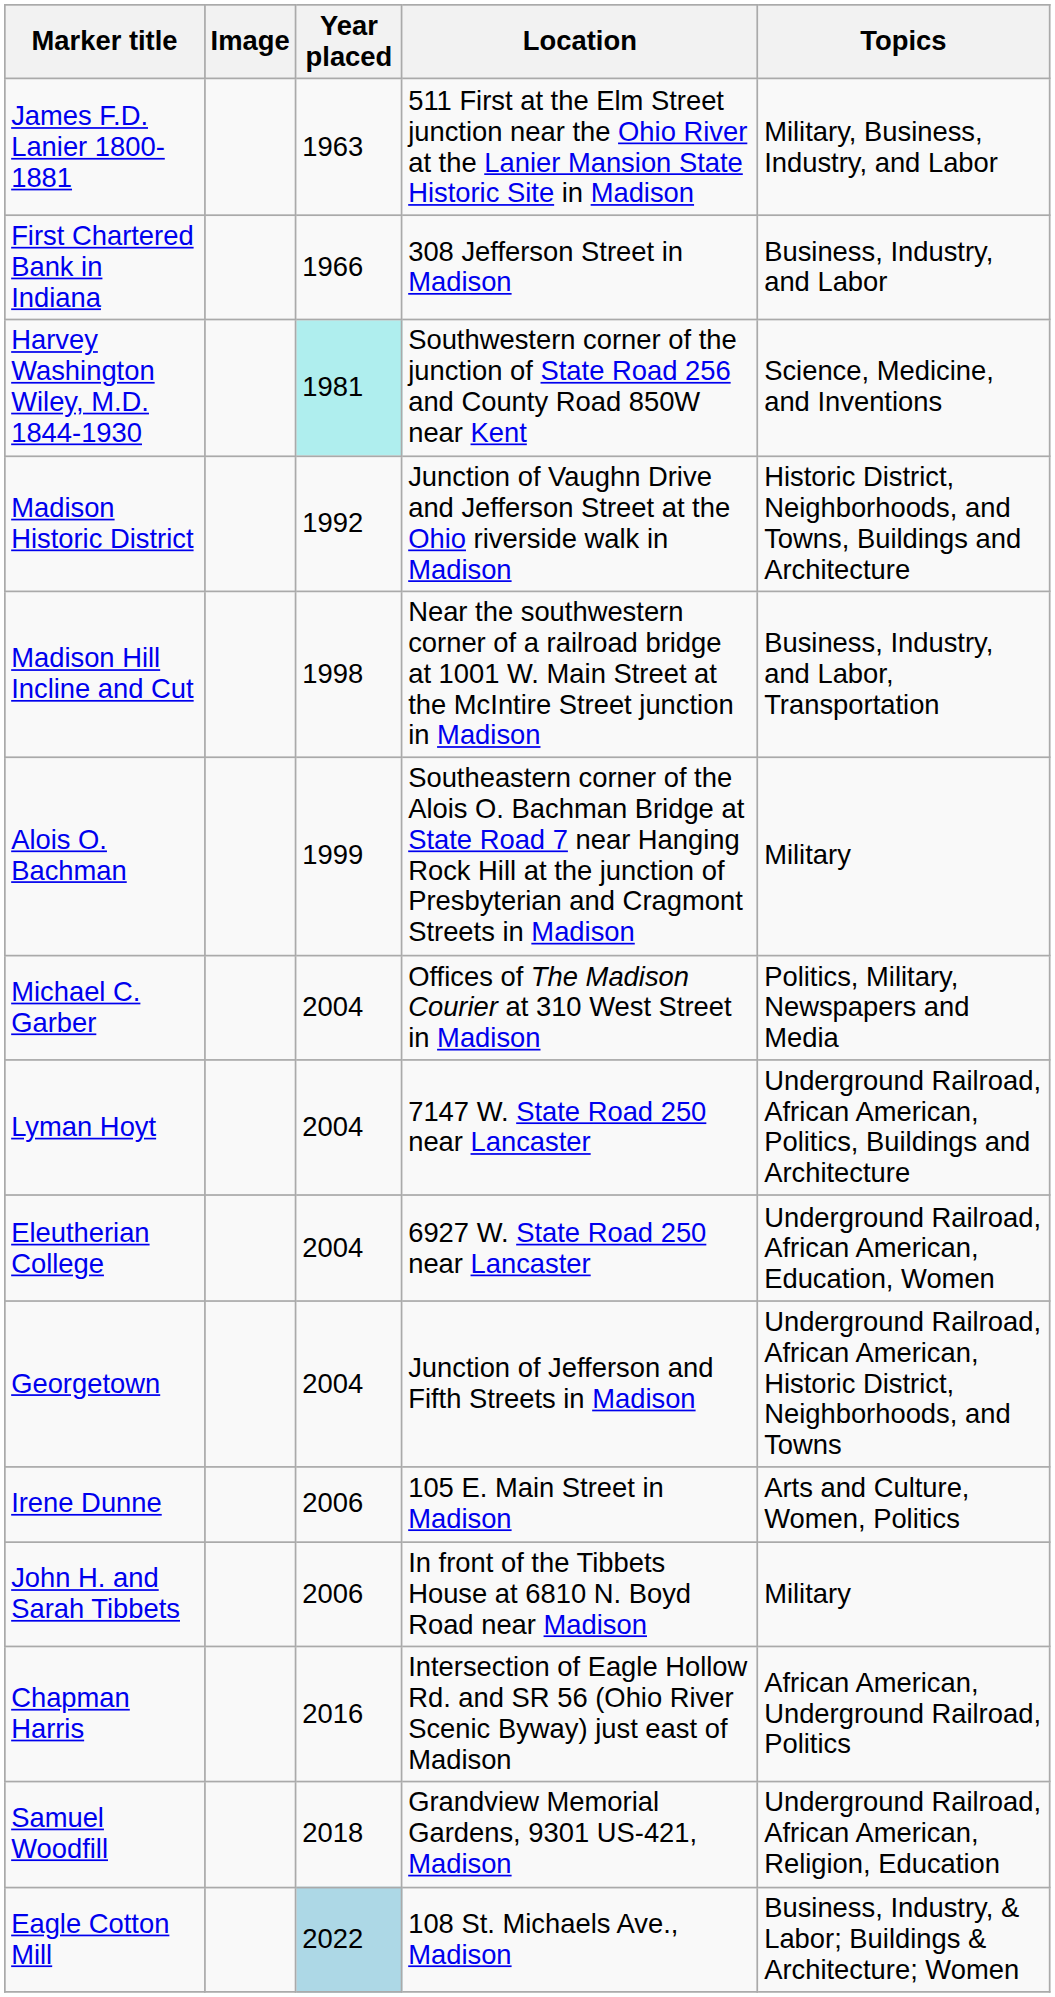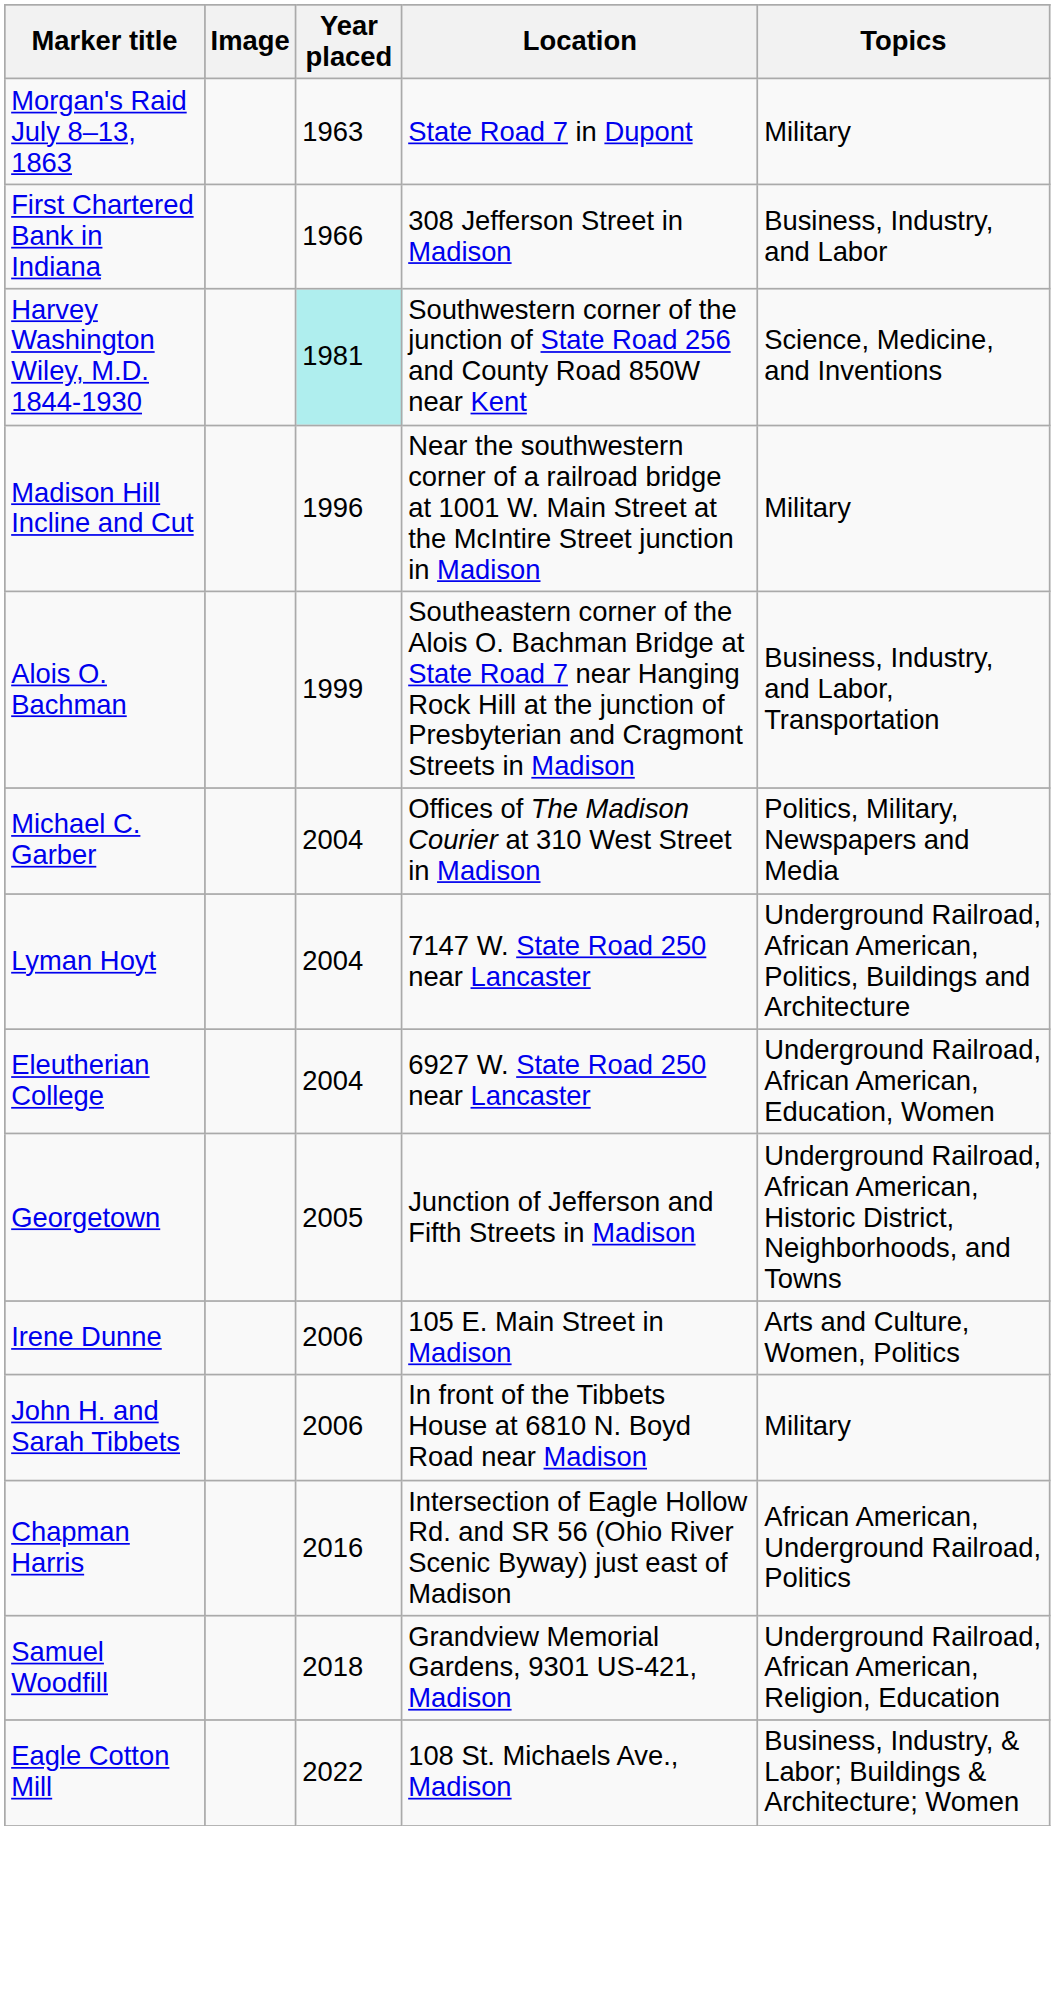 <table class="wikitable sortable" style="width:98%">
 <tr>
 <th>Marker title</th>
 <th class="unsortable">Image</th>
 <th>Year placed</th>
 <th>Location</th>
 <th>Topics</th>
 </tr>
-<tr ->
-<td><a href='#'>James F.D. Lanier 1800-1881</a></td>
+<tr>
+<td><a href='#'>Morgan's Raid July 8–13, 1863</a></td>
 <td></td>
 <td>1963</td>
-<td>511 First at the Elm Street junction near the <a href='#'>Ohio River</a> at the <a href='#'>Lanier Mansion State Historic Site</a> in <a href='#'>Madison</a><br><small></small></td>
-<td>Military, Business, Industry, and Labor</td>
+<td><a href='#'>State Road 7</a> in <a href='#'>Dupont</a><br><small></small></td>
+<td>Military</td>
 </tr>
 <tr ->
 <td><a href='#'>First Chartered Bank in Indiana</a></td>
 <td></td>
 <td>1966</td>
 <td>308 Jefferson Street in <a href='#'>Madison</a><br><small></small></td>
 <td>Business, Industry, and Labor</td>
 </tr>
 <tr ->
 <td><a href='#'>Harvey Washington Wiley, M.D. 1844-1930</a></td>
 <td></td>
 <td style="background: paleturquoise;">1981</td>
 <td>Southwestern corner of the junction of <a href='#'>State Road 256</a> and County Road 850W near <a href='#'>Kent</a><br><small></small></td>
 <td>Science, Medicine, and Inventions</td>
 </tr>
 <tr ->
-<td><a href='#'>Madison Historic District</a></td>
-<td></td>
-<td>1992</td>
-<td>Junction of Vaughn Drive and Jefferson Street at the <a href='#'>Ohio</a> riverside walk in <a href='#'>Madison</a><br><small></small></td>
-<td>Historic District, Neighborhoods, and Towns, Buildings and Architecture</td>
-</tr>
-<tr ->
 <td><a href='#'>Madison Hill Incline and Cut</a></td>
 <td></td>
-<td>1998</td>
+<td>1996</td>
 <td>Near the southwestern corner of a railroad bridge at 1001 W. Main Street at the McIntire Street junction in <a href='#'>Madison</a><br><small></small></td>
-<td>Business, Industry, and Labor, Transportation</td>
+<td>Military</td>
 </tr>
 <tr ->
 <td><a href='#'>Alois O. Bachman</a></td>
 <td></td>
 <td>1999</td>
 <td>Southeastern corner of the Alois O. Bachman Bridge at <a href='#'>State Road 7</a> near Hanging Rock Hill at the junction of Presbyterian and Cragmont Streets in <a href='#'>Madison</a><br><small></small></td>
-<td>Military</td>
+<td>Business, Industry, and Labor, Transportation</td>
 </tr>
 <tr ->
 <td><a href='#'>Michael C. Garber</a></td>
 <td></td>
 <td>2004</td>
 <td>Offices of <em>The Madison Courier</em> at 310 West Street in <a href='#'>Madison</a><br><small></small></td>
 <td>Politics, Military, Newspapers and Media</td>
 </tr>
 <tr ->
 <td><a href='#'>Lyman Hoyt</a></td>
 <td></td>
 <td>2004</td>
 <td>7147 W. <a href='#'>State Road 250</a> near <a href='#'>Lancaster</a><br><small></small></td>
 <td>Underground Railroad, African American, Politics, Buildings and Architecture</td>
 </tr>
 <tr ->
 <td><a href='#'>Eleutherian College</a></td>
 <td></td>
 <td>2004</td>
 <td>6927 W. <a href='#'>State Road 250</a> near <a href='#'>Lancaster</a><br><small></small></td>
 <td>Underground Railroad, African American, Education, Women</td>
 </tr>
 <tr ->
 <td><a href='#'>Georgetown</a></td>
 <td></td>
-<td>2004</td>
+<td>2005</td>
 <td>Junction of Jefferson and Fifth Streets in <a href='#'>Madison</a><br><small></small></td>
 <td>Underground Railroad, African American, Historic District, Neighborhoods, and Towns</td>
 </tr>
 <tr ->
 <td><a href='#'>Irene Dunne</a></td>
 <td></td>
 <td>2006</td>
 <td>105 E. Main Street in <a href='#'>Madison</a><br><small></small></td>
 <td>Arts and Culture, Women, Politics</td>
 </tr>
 <tr ->
 <td><a href='#'>John H. and Sarah Tibbets</a></td>
 <td></td>
 <td>2006</td>
 <td>In front of the Tibbets House at 6810 N. Boyd Road near <a href='#'>Madison</a><br><small></small></td>
 <td>Military</td>
 </tr>
 <tr>
 <td><a href='#'>Chapman Harris</a></td>
 <td></td>
 <td>2016</td>
 <td>Intersection of Eagle Hollow Rd. and SR 56 (Ohio River Scenic Byway) just east of Madison <br><small></small></td>
 <td>African American, Underground Railroad, Politics</td>
 </tr>
 <tr>
 <td><a href='#'>Samuel Woodfill</a></td>
 <td></td>
 <td>2018</td>
 <td>Grandview Memorial Gardens, 9301 US-421, <a href='#'>Madison</a><br><small></small></td>
 <td>Underground Railroad, African American, Religion, Education</td>
 </tr>
 <tr>
 <td><a href='#'>Eagle Cotton Mill</a></td>
 <td></td>
-<td style="background: lightblue;">2022</td>
+<td>2022</td>
 <td>108 St. Michaels Ave., <a href='#'>Madison</a><br><small></small></td>
 <td>Business, Industry, & Labor; Buildings & Architecture; Women</td>
 </tr>
 </table>
